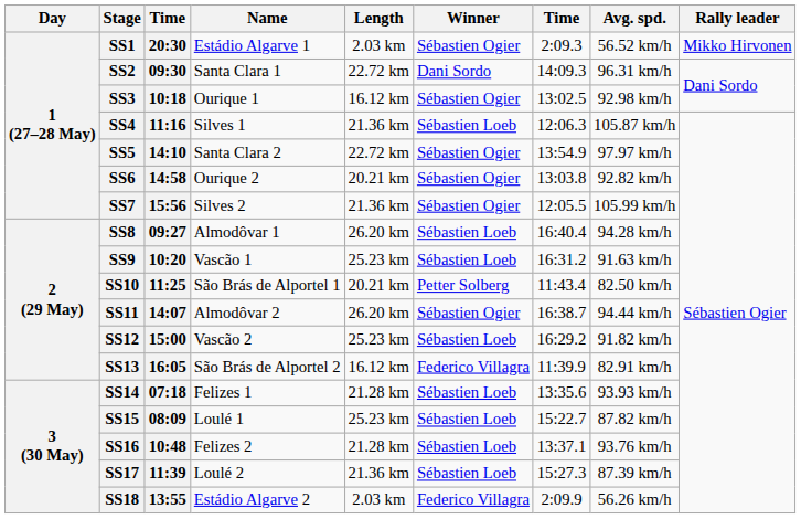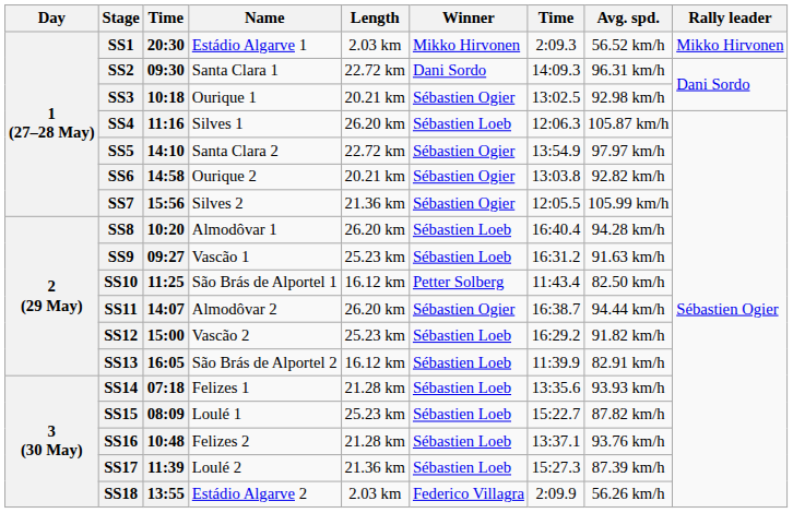 <table class="wikitable" style="text-align: center; font-size: 90%; max-width: 950px;">
 <tr>
 <th>Day</th>
 <th>Stage</th>
 <th>Time</th>
 <th>Name</th>
 <th>Length</th>
 <th>Winner</th>
 <th>Time</th>
 <th>Avg. spd.</th>
 <th>Rally leader</th>
 </tr>
 <tr>
 <th rowspan=7>1<br>(27–28 May)</th>
 <th>SS1</th>
 <th>20:30</th>
 <td align=left><a href='#'>Estádio Algarve</a> 1</td>
 <td>2.03 km</td>
-<td align=left> <a href='#'>Sébastien Ogier</a></td>
+<td align=left> <a href='#'>Mikko Hirvonen</a></td>
 <td>2:09.3</td>
 <td>56.52 km/h</td>
 <td align=left> <a href='#'>Mikko Hirvonen</a></td>
 </tr>
 <tr>
 <th>SS2</th>
 <th>09:30</th>
 <td align=left>Santa Clara 1</td>
 <td>22.72 km</td>
 <td align=left> <a href='#'>Dani Sordo</a></td>
 <td>14:09.3</td>
 <td>96.31 km/h</td>
 <td align=left rowspan=2> <a href='#'>Dani Sordo</a></td>
 </tr>
 <tr>
 <th>SS3</th>
 <th>10:18</th>
 <td align=left>Ourique 1</td>
-<td>16.12 km</td>
+<td>20.21 km</td>
 <td align=left> <a href='#'>Sébastien Ogier</a></td>
 <td>13:02.5</td>
 <td>92.98 km/h</td>
 </tr>
 <tr>
 <th>SS4</th>
 <th>11:16</th>
 <td align=left>Silves 1</td>
-<td>21.36 km</td>
+<td>26.20 km</td>
 <td align=left> <a href='#'>Sébastien Loeb</a></td>
 <td>12:06.3</td>
 <td>105.87 km/h</td>
 <td align=left rowspan=15> <a href='#'>Sébastien Ogier</a></td>
 </tr>
 <tr>
 <th>SS5</th>
 <th>14:10</th>
 <td align=left>Santa Clara 2</td>
 <td>22.72 km</td>
 <td align=left> <a href='#'>Sébastien Ogier</a></td>
 <td>13:54.9</td>
 <td>97.97 km/h</td>
 </tr>
 <tr>
 <th>SS6</th>
 <th>14:58</th>
 <td align=left>Ourique 2</td>
 <td>20.21 km</td>
 <td align=left> <a href='#'>Sébastien Ogier</a></td>
 <td>13:03.8</td>
 <td>92.82 km/h</td>
 </tr>
 <tr>
 <th>SS7</th>
 <th>15:56</th>
 <td align=left>Silves 2</td>
 <td>21.36 km</td>
 <td align=left> <a href='#'>Sébastien Ogier</a></td>
 <td>12:05.5</td>
 <td>105.99 km/h</td>
 </tr>
 <tr>
 <th rowspan=6>2<br>(29 May)</th>
 <th>SS8</th>
-<th>09:27</th>
+<th>10:20</th>
 <td align=left>Almodôvar 1</td>
 <td>26.20 km</td>
 <td align=left> <a href='#'>Sébastien Loeb</a></td>
 <td>16:40.4</td>
 <td>94.28 km/h</td>
 </tr>
 <tr>
 <th>SS9</th>
-<th>10:20</th>
+<th>09:27</th>
 <td align=left>Vascão 1</td>
 <td>25.23 km</td>
 <td align=left> <a href='#'>Sébastien Loeb</a></td>
 <td>16:31.2</td>
 <td>91.63 km/h</td>
 </tr>
 <tr>
 <th>SS10</th>
 <th>11:25</th>
 <td align=left>São Brás de Alportel 1</td>
-<td>20.21 km</td>
+<td>16.12 km</td>
 <td align=left> <a href='#'>Petter Solberg</a></td>
 <td>11:43.4</td>
 <td>82.50 km/h</td>
 </tr>
 <tr>
 <th>SS11</th>
 <th>14:07</th>
 <td align=left>Almodôvar 2</td>
 <td>26.20 km</td>
 <td align=left> <a href='#'>Sébastien Ogier</a></td>
 <td>16:38.7</td>
 <td>94.44 km/h</td>
 </tr>
 <tr>
 <th>SS12</th>
 <th>15:00</th>
 <td align=left>Vascão 2</td>
 <td>25.23 km</td>
 <td align=left> <a href='#'>Sébastien Loeb</a></td>
 <td>16:29.2</td>
 <td>91.82 km/h</td>
 </tr>
 <tr>
 <th>SS13</th>
 <th>16:05</th>
 <td align=left>São Brás de Alportel 2</td>
 <td>16.12 km</td>
-<td align=left> <a href='#'>Federico Villagra</a></td>
+<td align=left> <a href='#'>Sébastien Loeb</a></td>
 <td>11:39.9</td>
 <td>82.91 km/h</td>
 </tr>
 <tr>
 <th rowspan=5>3<br>(30 May)</th>
 <th>SS14</th>
 <th>07:18</th>
 <td align=left>Felizes 1</td>
 <td>21.28 km</td>
 <td align=left> <a href='#'>Sébastien Loeb</a></td>
 <td>13:35.6</td>
 <td>93.93 km/h</td>
 </tr>
 <tr>
 <th>SS15</th>
 <th>08:09</th>
 <td align=left>Loulé 1</td>
 <td>25.23 km</td>
 <td align=left> <a href='#'>Sébastien Loeb</a></td>
 <td>15:22.7</td>
 <td>87.82 km/h</td>
 </tr>
 <tr>
 <th>SS16</th>
 <th>10:48</th>
 <td align=left>Felizes 2</td>
 <td>21.28 km</td>
 <td align=left> <a href='#'>Sébastien Loeb</a></td>
 <td>13:37.1</td>
 <td>93.76 km/h</td>
 </tr>
 <tr>
 <th>SS17</th>
 <th>11:39</th>
 <td align=left>Loulé 2</td>
 <td>21.36 km</td>
 <td align=left> <a href='#'>Sébastien Loeb</a></td>
 <td>15:27.3</td>
 <td>87.39 km/h</td>
 </tr>
 <tr>
 <th>SS18</th>
 <th>13:55</th>
 <td align=left><a href='#'>Estádio Algarve</a> 2</td>
 <td>2.03 km</td>
 <td align=left> <a href='#'>Federico Villagra</a></td>
 <td>2:09.9</td>
 <td>56.26 km/h</td>
 </tr>
 </table>
